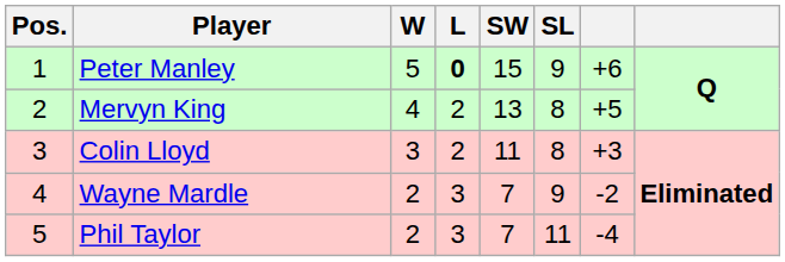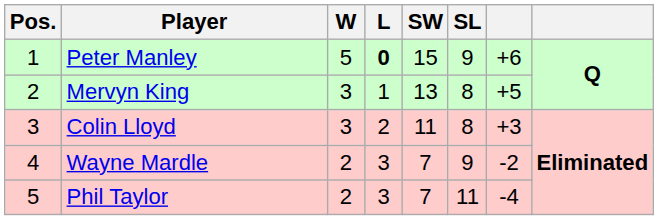 <table class="wikitable" style="text-align:center; margin: 1em auto 1em auto, align:left">
 <tr>
 <th width=20>Pos.</th>
 <th width=185>Player</th>
 <th width=20>W</th>
 <th width=20>L</th>
 <th width=20>SW</th>
 <th width=20>SL</th>
 <th width=25></th>
 <th width=70></th>
 </tr>
 <tr style="background:#CCFFCC;">
 <td>1</td>
 <td align=left><a href='#'>Peter Manley</a></td>
 <td>5</td>
 <td><strong>0</strong></td>
 <td>15</td>
 <td>9</td>
 <td>+6</td>
 <td rowspan=2><strong>Q</strong></td>
 </tr>
 <tr style="background:#CCFFCC;">
 <td>2</td>
 <td align=left><a href='#'>Mervyn King</a></td>
-<td>4</td>
-<td>2</td>
+<td>3</td>
+<td>1</td>
 <td>13</td>
 <td>8</td>
 <td>+5</td>
 </tr>
 <tr style="background:#FFccCC;">
 <td>3</td>
 <td align=left><a href='#'>Colin Lloyd</a></td>
 <td>3</td>
 <td>2</td>
 <td>11</td>
 <td>8</td>
 <td>+3</td>
 <td rowspan=4><strong>Eliminated</strong></td>
 </tr>
 <tr style="background:#FFccCC;">
 <td>4</td>
 <td align=left><a href='#'>Wayne Mardle</a></td>
 <td>2</td>
 <td>3</td>
 <td>7</td>
 <td>9</td>
 <td>-2</td>
 </tr>
 <tr style="background:#FFccCC;">
 <td>5</td>
 <td align=left><a href='#'>Phil Taylor</a></td>
 <td>2</td>
 <td>3</td>
 <td>7</td>
 <td>11</td>
 <td>-4</td>
 </tr>
 </table>
